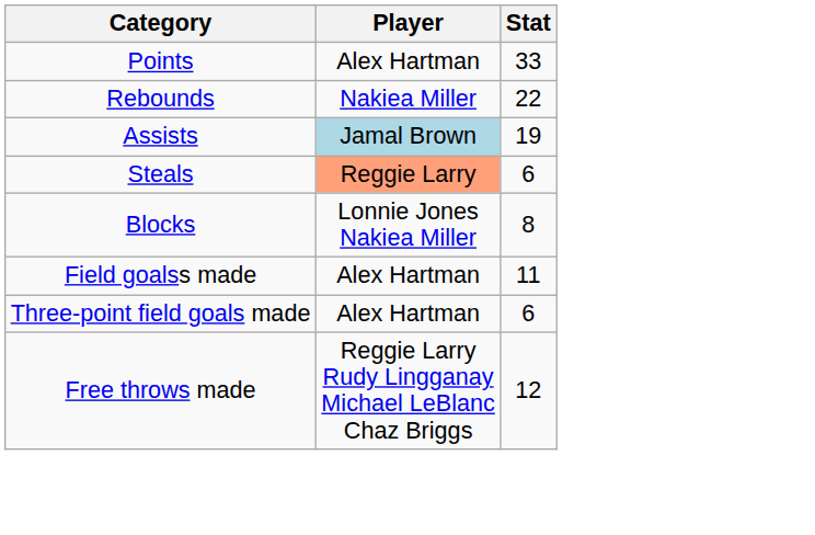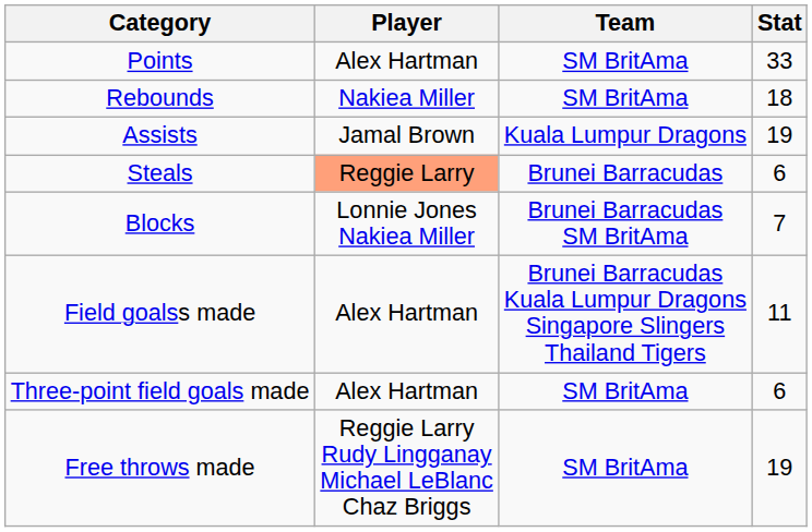 <table class="wikitable" style="text-align:center">
 <tr>
 <th>Category</th>
 <th>Player</th>
+<th>Team</th>
 <th>Stat</th>
 </tr>
 <tr>
 <td><a href='#'>Points</a></td>
 <td>Alex Hartman</td>
+<td><a href='#'>SM BritAma</a></td>
 <td>33</td>
 </tr>
 <tr>
 <td><a href='#'>Rebounds</a></td>
 <td><a href='#'>Nakiea Miller</a></td>
-<td>22</td>
+<td><a href='#'>SM BritAma</a></td>
+<td>18</td>
 </tr>
 <tr>
 <td><a href='#'>Assists</a></td>
-<td style="background: lightblue;">Jamal Brown</td>
+<td>Jamal Brown</td>
+<td><a href='#'>Kuala Lumpur Dragons</a></td>
 <td>19</td>
 </tr>
 <tr>
 <td><a href='#'>Steals</a></td>
 <td style="background: lightsalmon;">Reggie Larry</td>
+<td><a href='#'>Brunei Barracudas</a></td>
 <td>6</td>
 </tr>
 <tr>
 <td><a href='#'>Blocks</a></td>
 <td>Lonnie Jones <br> <a href='#'>Nakiea Miller</a></td>
-<td>8</td>
+<td><a href='#'>Brunei Barracudas</a> <br> <a href='#'>SM BritAma</a></td>
+<td>7</td>
 </tr>
 <tr>
 <td><a href='#'>Field goals</a>s made</td>
 <td>Alex Hartman</td>
+<td><a href='#'>Brunei Barracudas</a> <br> <a href='#'>Kuala Lumpur Dragons</a> <br> <a href='#'>Singapore Slingers</a> <br> <a href='#'>Thailand Tigers</a></td>
 <td>11</td>
 </tr>
 <tr>
 <td><a href='#'>Three-point field goals</a> made</td>
 <td>Alex Hartman</td>
+<td><a href='#'>SM BritAma</a></td>
 <td>6</td>
 </tr>
 <tr>
 <td><a href='#'>Free throws</a> made</td>
 <td>Reggie Larry <br> <a href='#'>Rudy Lingganay</a> <br> <a href='#'>Michael LeBlanc</a> <br> Chaz Briggs</td>
-<td>12</td>
+<td><a href='#'>SM BritAma</a></td>
+<td>19</td>
 </tr>
 </table>
